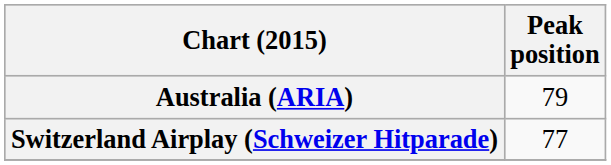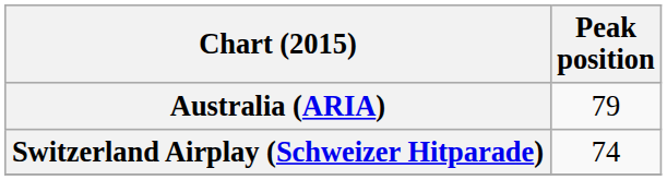 <table class="wikitable plainrowheaders sortable" style="text-align:center">
 <tr>
 <th>Chart (2015)</th>
 <th>Peak<br>position</th>
 </tr>
 <tr>
 <th scope="row">Australia (<a href='#'>ARIA</a>)</th>
 <td>79</td>
 </tr>
 <tr>
 <th scope="row">Switzerland Airplay (<a href='#'>Schweizer Hitparade</a>)</th>
-<td>77</td>
+<td>74</td>
 </tr>
 <tr>
 </tr>
 </table>
